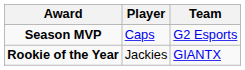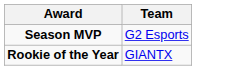 <table class="wikitable">
 <tr>
 <th>Award</th>
-<th>Player</th>
 <th>Team</th>
 </tr>
 <tr>
 <td style="text-align:center;"><strong>Season MVP</strong></td>
-<td><a href='#'>Caps</a></td>
 <td><a href='#'>G2 Esports</a></td>
 </tr>
 <tr>
 <td style="text-align:center;"><strong>Rookie of the Year</strong></td>
-<td>Jackies</td>
 <td><a href='#'>GIANTX</a></td>
 </tr>
 </table>
